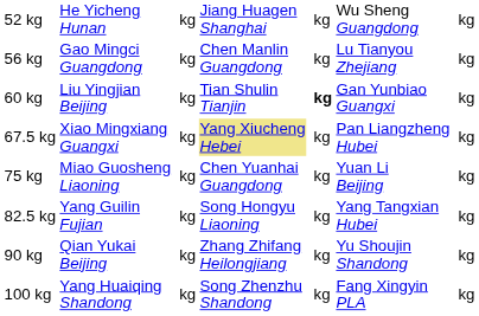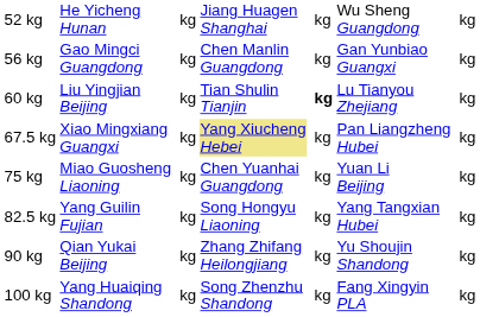 <table>
 <tr>
 <td>52 kg</td>
 <td><a href='#'>He Yicheng</a><br><em><a href='#'>Hunan</a></em></td>
 <td> kg</td>
 <td><a href='#'>Jiang Huagen</a><br><em><a href='#'>Shanghai</a></em></td>
 <td> kg</td>
 <td>Wu Sheng<br><em><a href='#'>Guangdong</a></em></td>
 <td> kg</td>
 </tr>
 <tr>
 <td>56 kg</td>
 <td><a href='#'>Gao Mingci</a><br><em><a href='#'>Guangdong</a></em></td>
 <td> kg</td>
 <td><a href='#'>Chen Manlin</a><br><em><a href='#'>Guangdong</a></em></td>
 <td> kg</td>
-<td><a href='#'>Lu Tianyou</a><br><em><a href='#'>Zhejiang</a></em></td>
+<td><a href='#'>Gan Yunbiao</a><br><em><a href='#'>Guangxi</a></em></td>
 <td> kg</td>
 </tr>
 <tr>
 <td>60 kg</td>
 <td><a href='#'>Liu Yingjian</a><br><em><a href='#'>Beijing</a></em></td>
 <td> kg</td>
 <td><a href='#'>Tian Shulin</a><br><em><a href='#'>Tianjin</a></em></td>
 <td><strong> kg</strong></td>
-<td><a href='#'>Gan Yunbiao</a><br><em><a href='#'>Guangxi</a></em></td>
+<td><a href='#'>Lu Tianyou</a><br><em><a href='#'>Zhejiang</a></em></td>
 <td> kg</td>
 </tr>
 <tr>
 <td>67.5 kg</td>
 <td><a href='#'>Xiao Mingxiang</a><br><em><a href='#'>Guangxi</a></em></td>
 <td> kg</td>
 <td style="background: khaki;"><a href='#'>Yang Xiucheng</a><br><em><a href='#'>Hebei</a></em></td>
 <td> kg</td>
 <td><a href='#'>Pan Liangzheng</a><br><em><a href='#'>Hubei</a></em></td>
 <td> kg</td>
 </tr>
 <tr>
 <td>75 kg</td>
 <td><a href='#'>Miao Guosheng</a><br><em><a href='#'>Liaoning</a></em></td>
 <td> kg</td>
 <td><a href='#'>Chen Yuanhai</a><br><em><a href='#'>Guangdong</a></em></td>
 <td> kg</td>
 <td><a href='#'>Yuan Li</a><br><em><a href='#'>Beijing</a></em></td>
 <td> kg</td>
 </tr>
 <tr>
 <td>82.5 kg</td>
 <td><a href='#'>Yang Guilin</a><br><em><a href='#'>Fujian</a></em></td>
 <td> kg</td>
 <td><a href='#'>Song Hongyu</a><br><em><a href='#'>Liaoning</a></em></td>
 <td> kg</td>
 <td><a href='#'>Yang Tangxian</a><br><em><a href='#'>Hubei</a></em></td>
 <td> kg</td>
 </tr>
 <tr>
 <td>90 kg</td>
 <td><a href='#'>Qian Yukai</a><br><em><a href='#'>Beijing</a></em></td>
 <td> kg</td>
 <td><a href='#'>Zhang Zhifang</a><br><em><a href='#'>Heilongjiang</a></em></td>
 <td> kg</td>
 <td><a href='#'>Yu Shoujin</a><br><em><a href='#'>Shandong</a></em></td>
 <td> kg</td>
 </tr>
 <tr>
 <td>100 kg</td>
 <td><a href='#'>Yang Huaiqing</a><br><em><a href='#'>Shandong</a></em></td>
 <td> kg</td>
 <td><a href='#'>Song Zhenzhu</a><br><em><a href='#'>Shandong</a></em></td>
 <td> kg</td>
 <td><a href='#'>Fang Xingyin</a><br><em><a href='#'>PLA</a></em></td>
 <td> kg</td>
 </tr>
 </table>
